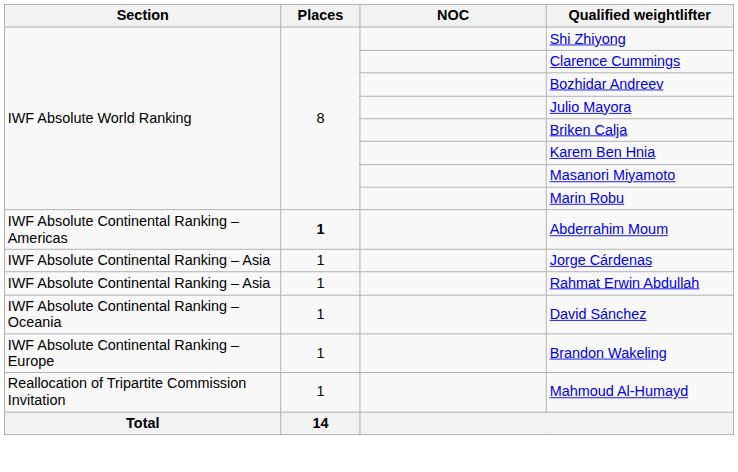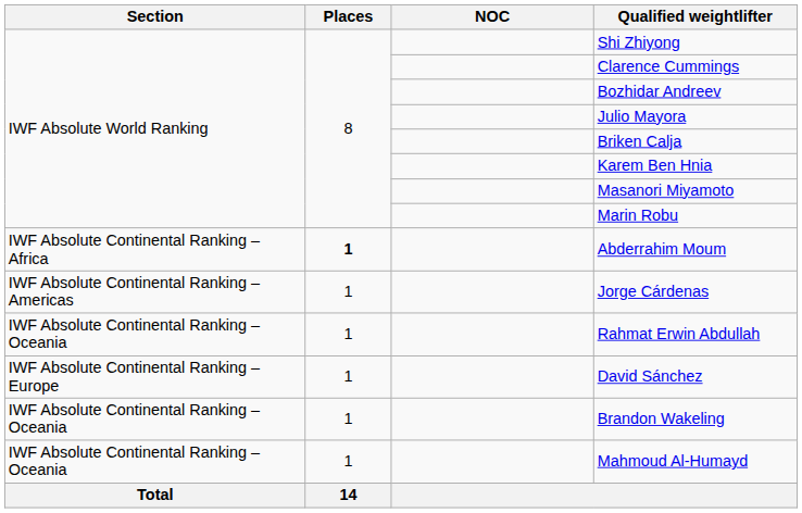 <table class="wikitable">
 <tr>
 <th width=300>Section</th>
 <th width=80>Places</th>
 <th width=200>NOC</th>
 <th width=200>Qualified weightlifter</th>
 </tr>
 <tr>
 <td rowspan=8>IWF Absolute World Ranking</td>
 <td rowspan=8 align=center>8</td>
 <td></td>
 <td><a href='#'>Shi Zhiyong</a></td>
 </tr>
 <tr>
 <td></td>
 <td><a href='#'>Clarence Cummings</a></td>
 </tr>
 <tr>
 <td></td>
 <td><a href='#'>Bozhidar Andreev</a></td>
 </tr>
 <tr>
 <td></td>
 <td><a href='#'>Julio Mayora</a></td>
 </tr>
 <tr>
 <td></td>
 <td><a href='#'>Briken Calja</a></td>
 </tr>
 <tr>
 <td></td>
 <td><a href='#'>Karem Ben Hnia</a></td>
 </tr>
 <tr>
 <td></td>
 <td><a href='#'>Masanori Miyamoto</a></td>
 </tr>
 <tr>
 <td></td>
 <td><a href='#'>Marin Robu</a></td>
 </tr>
 <tr>
-<td>IWF Absolute Continental Ranking – Americas</td>
+<td>IWF Absolute Continental Ranking – Africa</td>
 <td align=center><strong>1</strong></td>
 <td></td>
 <td><a href='#'>Abderrahim Moum</a></td>
 </tr>
 <tr>
-<td>IWF Absolute Continental Ranking – Asia</td>
+<td>IWF Absolute Continental Ranking – Americas</td>
 <td align=center>1</td>
 <td></td>
 <td><a href='#'>Jorge Cárdenas</a></td>
 </tr>
 <tr>
-<td>IWF Absolute Continental Ranking – Asia</td>
+<td>IWF Absolute Continental Ranking – Oceania</td>
 <td align=center>1</td>
 <td></td>
 <td><a href='#'>Rahmat Erwin Abdullah</a></td>
 </tr>
 <tr>
-<td>IWF Absolute Continental Ranking – Oceania</td>
+<td>IWF Absolute Continental Ranking – Europe</td>
 <td align=center>1</td>
 <td></td>
 <td><a href='#'>David Sánchez</a></td>
 </tr>
 <tr>
-<td>IWF Absolute Continental Ranking – Europe</td>
+<td>IWF Absolute Continental Ranking – Oceania</td>
 <td align=center>1</td>
 <td></td>
 <td><a href='#'>Brandon Wakeling</a></td>
 </tr>
 <tr>
-<td rowspan=1>Reallocation of Tripartite Commission Invitation</td>
+<td>IWF Absolute Continental Ranking – Oceania</td>
 <td rowspan=1 align=center>1</td>
 <td></td>
 <td><a href='#'>Mahmoud Al-Humayd</a></td>
 </tr>
 <tr>
 <th>Total</th>
 <th>14</th>
 <th colspan=2></th>
 </tr>
 </table>
